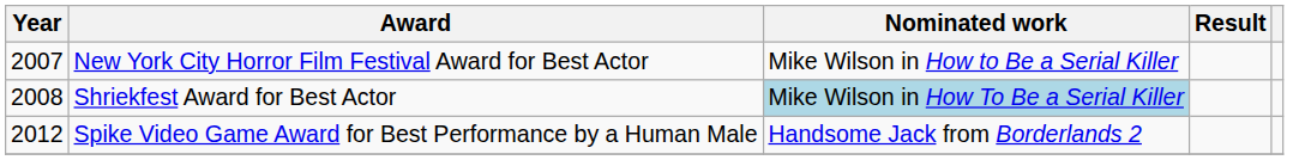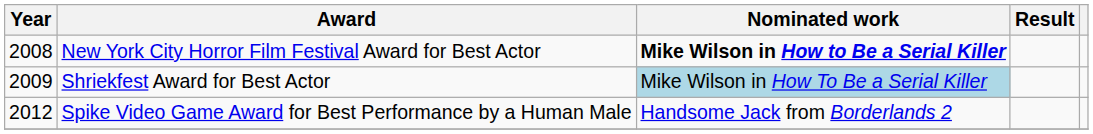 <table class="wikitable sortable">
 <tr>
 <th>Year</th>
 <th>Award</th>
 <th>Nominated work</th>
 <th>Result</th>
 <th class="unsortable"></th>
 </tr>
 <tr>
-<td>2007</td>
+<td>2008</td>
 <td><a href='#'>New York City Horror Film Festival</a> Award for Best Actor</td>
-<td>Mike Wilson in <em><a href='#'>How to Be a Serial Killer</a></em></td>
+<td><strong>Mike Wilson in <em><a href='#'>How to Be a Serial Killer</a></em></strong></td>
 <td></td>
 <td style="text-align:center;"></td>
 </tr>
 <tr>
-<td>2008</td>
+<td>2009</td>
 <td><a href='#'>Shriekfest</a> Award for Best Actor</td>
 <td style="background: lightblue;">Mike Wilson in <em><a href='#'>How To Be a Serial Killer</a></em></td>
 <td></td>
 <td style="text-align:center;"></td>
 </tr>
 <tr>
 <td>2012</td>
 <td><a href='#'>Spike Video Game Award</a> for Best Performance by a Human Male</td>
 <td><a href='#'>Handsome Jack</a> from <em><a href='#'>Borderlands 2</a></em></td>
 <td></td>
 <td style="text-align:center;"></td>
 </tr>
 <tr>
 </tr>
 </table>
